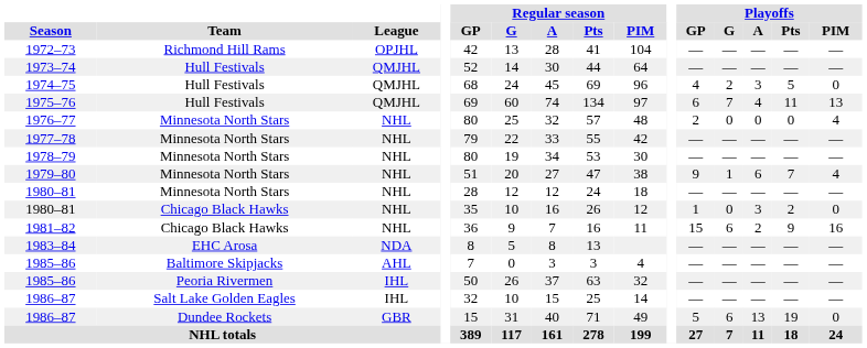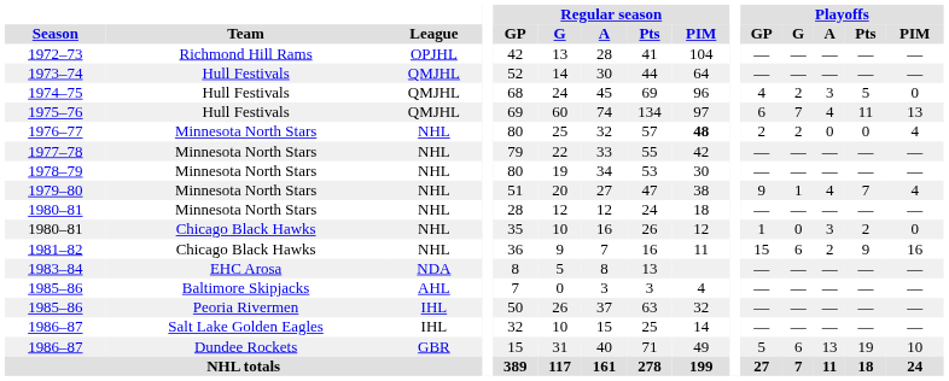 <table border="0" cellpadding="1" cellspacing="0" style="text-align:center; width:60em">
 <tr bgcolor="#e0e0e0">
 <th colspan="3" bgcolor="#ffffff"> </th>
 <th rowspan="99" bgcolor="#ffffff"> </th>
 <th colspan="5"><a href='#'>Regular season</a></th>
 <th rowspan="99" bgcolor="#ffffff"> </th>
 <th colspan="5"><a href='#'>Playoffs</a></th>
 </tr>
 <tr bgcolor="#e0e0e0">
 <th><a href='#'>Season</a></th>
 <th>Team</th>
 <th>League</th>
 <th>GP</th>
 <th><a href='#'>G</a></th>
 <th><a href='#'>A</a></th>
 <th><a href='#'>Pts</a></th>
 <th><a href='#'>PIM</a></th>
 <th>GP</th>
 <th>G</th>
 <th>A</th>
 <th>Pts</th>
 <th>PIM</th>
 </tr>
 <tr>
 <td><a href='#'>1972–73</a></td>
 <td><a href='#'>Richmond Hill Rams</a></td>
 <td><a href='#'>OPJHL</a></td>
 <td>42</td>
 <td>13</td>
 <td>28</td>
 <td>41</td>
 <td>104</td>
 <td>—</td>
 <td>—</td>
 <td>—</td>
 <td>—</td>
 <td>—</td>
 </tr>
 <tr style="background:#f0f0f0;">
 <td><a href='#'>1973–74</a></td>
 <td><a href='#'>Hull Festivals</a></td>
 <td><a href='#'>QMJHL</a></td>
 <td>52</td>
 <td>14</td>
 <td>30</td>
 <td>44</td>
 <td>64</td>
 <td>—</td>
 <td>—</td>
 <td>—</td>
 <td>—</td>
 <td>—</td>
 </tr>
 <tr>
 <td><a href='#'>1974–75</a></td>
 <td>Hull Festivals</td>
 <td>QMJHL</td>
 <td>68</td>
 <td>24</td>
 <td>45</td>
 <td>69</td>
 <td>96</td>
 <td>4</td>
 <td>2</td>
 <td>3</td>
 <td>5</td>
 <td>0</td>
 </tr>
 <tr style="background:#f0f0f0;">
 <td><a href='#'>1975–76</a></td>
 <td>Hull Festivals</td>
 <td>QMJHL</td>
 <td>69</td>
 <td>60</td>
 <td>74</td>
 <td>134</td>
 <td>97</td>
 <td>6</td>
 <td>7</td>
 <td>4</td>
 <td>11</td>
 <td>13</td>
 </tr>
 <tr>
 <td><a href='#'>1976–77</a></td>
 <td><a href='#'>Minnesota North Stars</a></td>
 <td><a href='#'>NHL</a></td>
 <td>80</td>
 <td>25</td>
 <td>32</td>
 <td>57</td>
-<td>48</td>
+<td><strong>48</strong></td>
 <td>2</td>
-<td>0</td>
+<td>2</td>
 <td>0</td>
 <td>0</td>
 <td>4</td>
 </tr>
 <tr style="background:#f0f0f0;">
 <td><a href='#'>1977–78</a></td>
 <td>Minnesota North Stars</td>
 <td>NHL</td>
 <td>79</td>
 <td>22</td>
 <td>33</td>
 <td>55</td>
 <td>42</td>
 <td>—</td>
 <td>—</td>
 <td>—</td>
 <td>—</td>
 <td>—</td>
 </tr>
 <tr>
 <td><a href='#'>1978–79</a></td>
 <td>Minnesota North Stars</td>
 <td>NHL</td>
 <td>80</td>
 <td>19</td>
 <td>34</td>
 <td>53</td>
 <td>30</td>
 <td>—</td>
 <td>—</td>
 <td>—</td>
 <td>—</td>
 <td>—</td>
 </tr>
 <tr style="background:#f0f0f0;">
 <td><a href='#'>1979–80</a></td>
 <td>Minnesota North Stars</td>
 <td>NHL</td>
 <td>51</td>
 <td>20</td>
 <td>27</td>
 <td>47</td>
 <td>38</td>
 <td>9</td>
 <td>1</td>
-<td>6</td>
+<td>4</td>
 <td>7</td>
 <td>4</td>
 </tr>
 <tr>
 <td><a href='#'>1980–81</a></td>
 <td>Minnesota North Stars</td>
 <td>NHL</td>
 <td>28</td>
 <td>12</td>
 <td>12</td>
 <td>24</td>
 <td>18</td>
 <td>—</td>
 <td>—</td>
 <td>—</td>
 <td>—</td>
 <td>—</td>
 </tr>
 <tr style="background:#f0f0f0;">
 <td>1980–81</td>
 <td><a href='#'>Chicago Black Hawks</a></td>
 <td>NHL</td>
 <td>35</td>
 <td>10</td>
 <td>16</td>
 <td>26</td>
 <td>12</td>
 <td>1</td>
 <td>0</td>
 <td>3</td>
 <td>2</td>
 <td>0</td>
 </tr>
 <tr>
 <td><a href='#'>1981–82</a></td>
 <td>Chicago Black Hawks</td>
 <td>NHL</td>
 <td>36</td>
 <td>9</td>
 <td>7</td>
 <td>16</td>
 <td>11</td>
 <td>15</td>
 <td>6</td>
 <td>2</td>
 <td>9</td>
 <td>16</td>
 </tr>
 <tr style="background:#f0f0f0;">
 <td><a href='#'>1983–84</a></td>
 <td><a href='#'>EHC Arosa</a></td>
 <td><a href='#'>NDA</a></td>
 <td>8</td>
 <td>5</td>
 <td>8</td>
 <td>13</td>
 <td></td>
 <td>—</td>
 <td>—</td>
 <td>—</td>
 <td>—</td>
 <td>—</td>
 </tr>
 <tr>
 <td><a href='#'>1985–86</a></td>
 <td><a href='#'>Baltimore Skipjacks</a></td>
 <td><a href='#'>AHL</a></td>
 <td>7</td>
 <td>0</td>
 <td>3</td>
 <td>3</td>
 <td>4</td>
 <td>—</td>
 <td>—</td>
 <td>—</td>
 <td>—</td>
 <td>—</td>
 </tr>
 <tr style="background:#f0f0f0;">
 <td><a href='#'>1985–86</a></td>
 <td><a href='#'>Peoria Rivermen</a></td>
 <td><a href='#'>IHL</a></td>
 <td>50</td>
 <td>26</td>
 <td>37</td>
 <td>63</td>
 <td>32</td>
 <td>—</td>
 <td>—</td>
 <td>—</td>
 <td>—</td>
 <td>—</td>
 </tr>
 <tr>
 <td><a href='#'>1986–87</a></td>
 <td><a href='#'>Salt Lake Golden Eagles</a></td>
 <td>IHL</td>
 <td>32</td>
 <td>10</td>
 <td>15</td>
 <td>25</td>
 <td>14</td>
 <td>—</td>
 <td>—</td>
 <td>—</td>
 <td>—</td>
 <td>—</td>
 </tr>
 <tr style="background:#f0f0f0;">
 <td><a href='#'>1986–87</a></td>
 <td><a href='#'>Dundee Rockets</a></td>
 <td><a href='#'>GBR</a></td>
 <td>15</td>
 <td>31</td>
 <td>40</td>
 <td>71</td>
 <td>49</td>
 <td>5</td>
 <td>6</td>
 <td>13</td>
 <td>19</td>
-<td>0</td>
+<td>10</td>
 </tr>
 <tr style="background:#e0e0e0;">
 <th colspan="3">NHL totals</th>
 <th>389</th>
 <th>117</th>
 <th>161</th>
 <th>278</th>
 <th>199</th>
 <th>27</th>
 <th>7</th>
 <th>11</th>
 <th>18</th>
 <th>24</th>
 </tr>
 </table>
